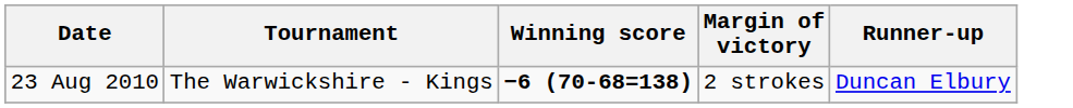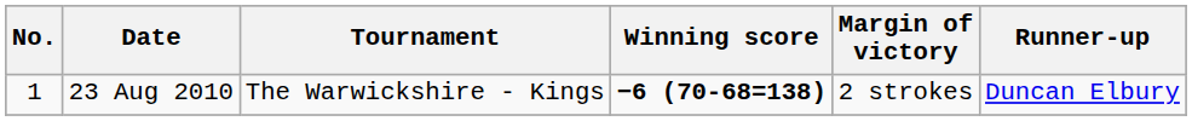 <table class="wikitable" style="font-size:95%;">
 <tr>
+<th>No.</th>
 <th>Date</th>
 <th>Tournament</th>
 <th>Winning score</th>
 <th>Margin of<br>victory</th>
 <th>Runner-up</th>
 </tr>
 <tr>
+<td align=center>1</td>
 <td align=right>23 Aug 2010</td>
 <td>The Warwickshire - Kings</td>
 <td><strong>−6 (70-68=138)</strong></td>
 <td>2 strokes</td>
 <td> <a href='#'>Duncan Elbury</a></td>
 </tr>
 </table>
